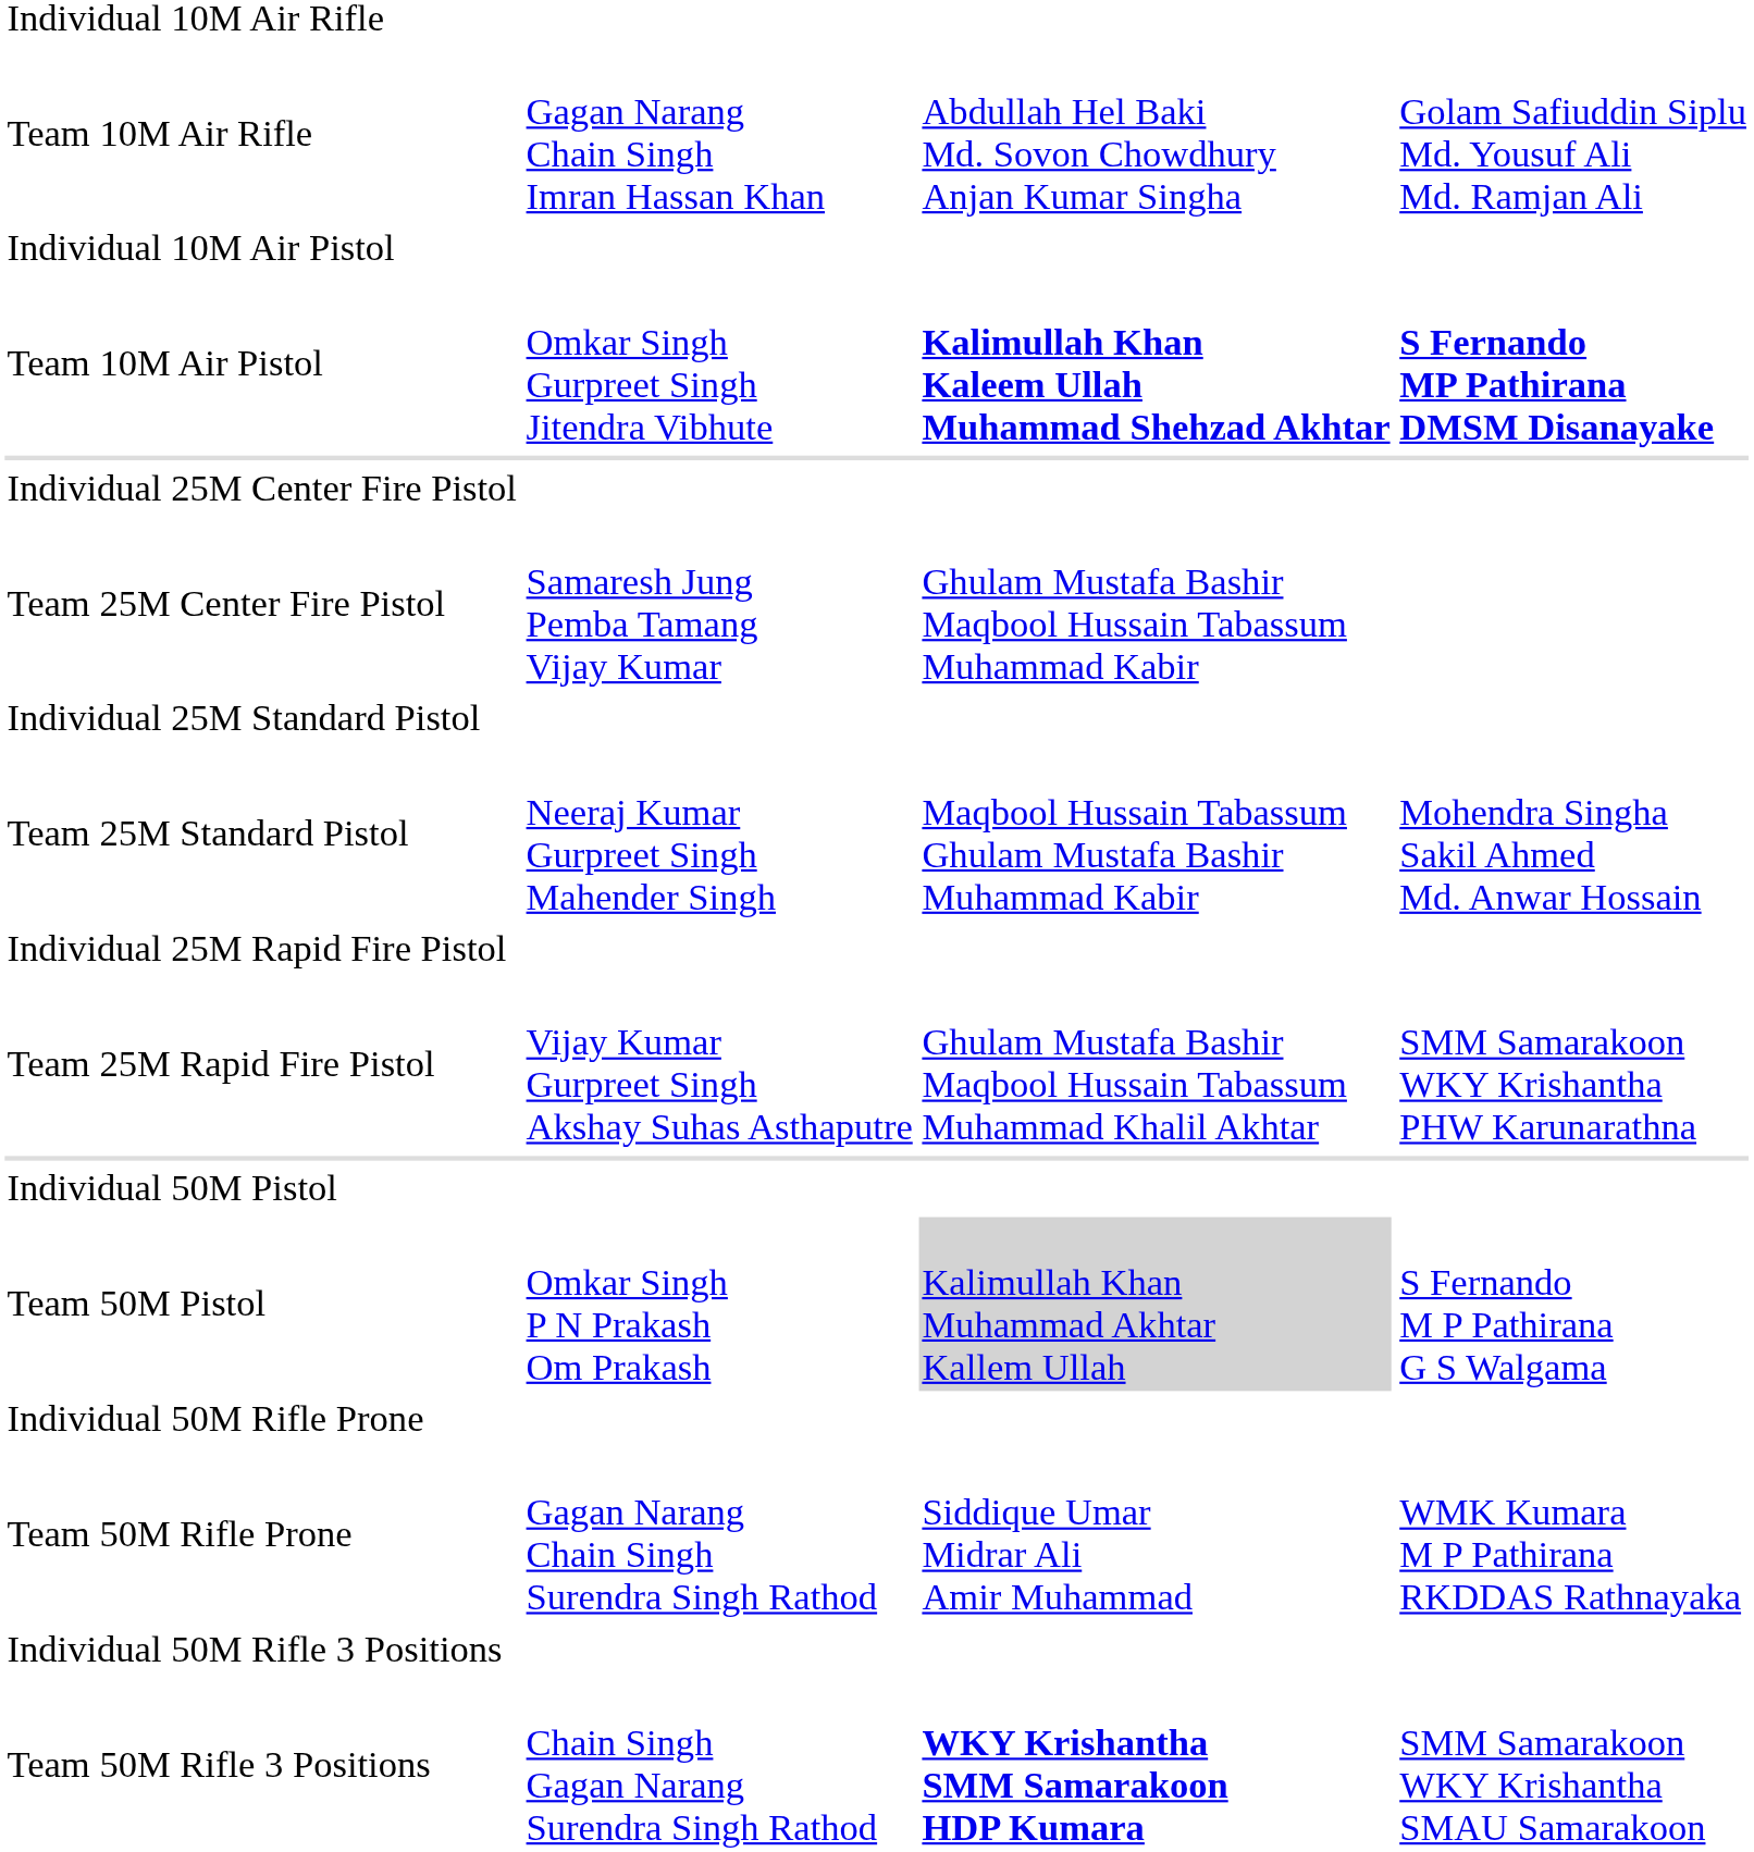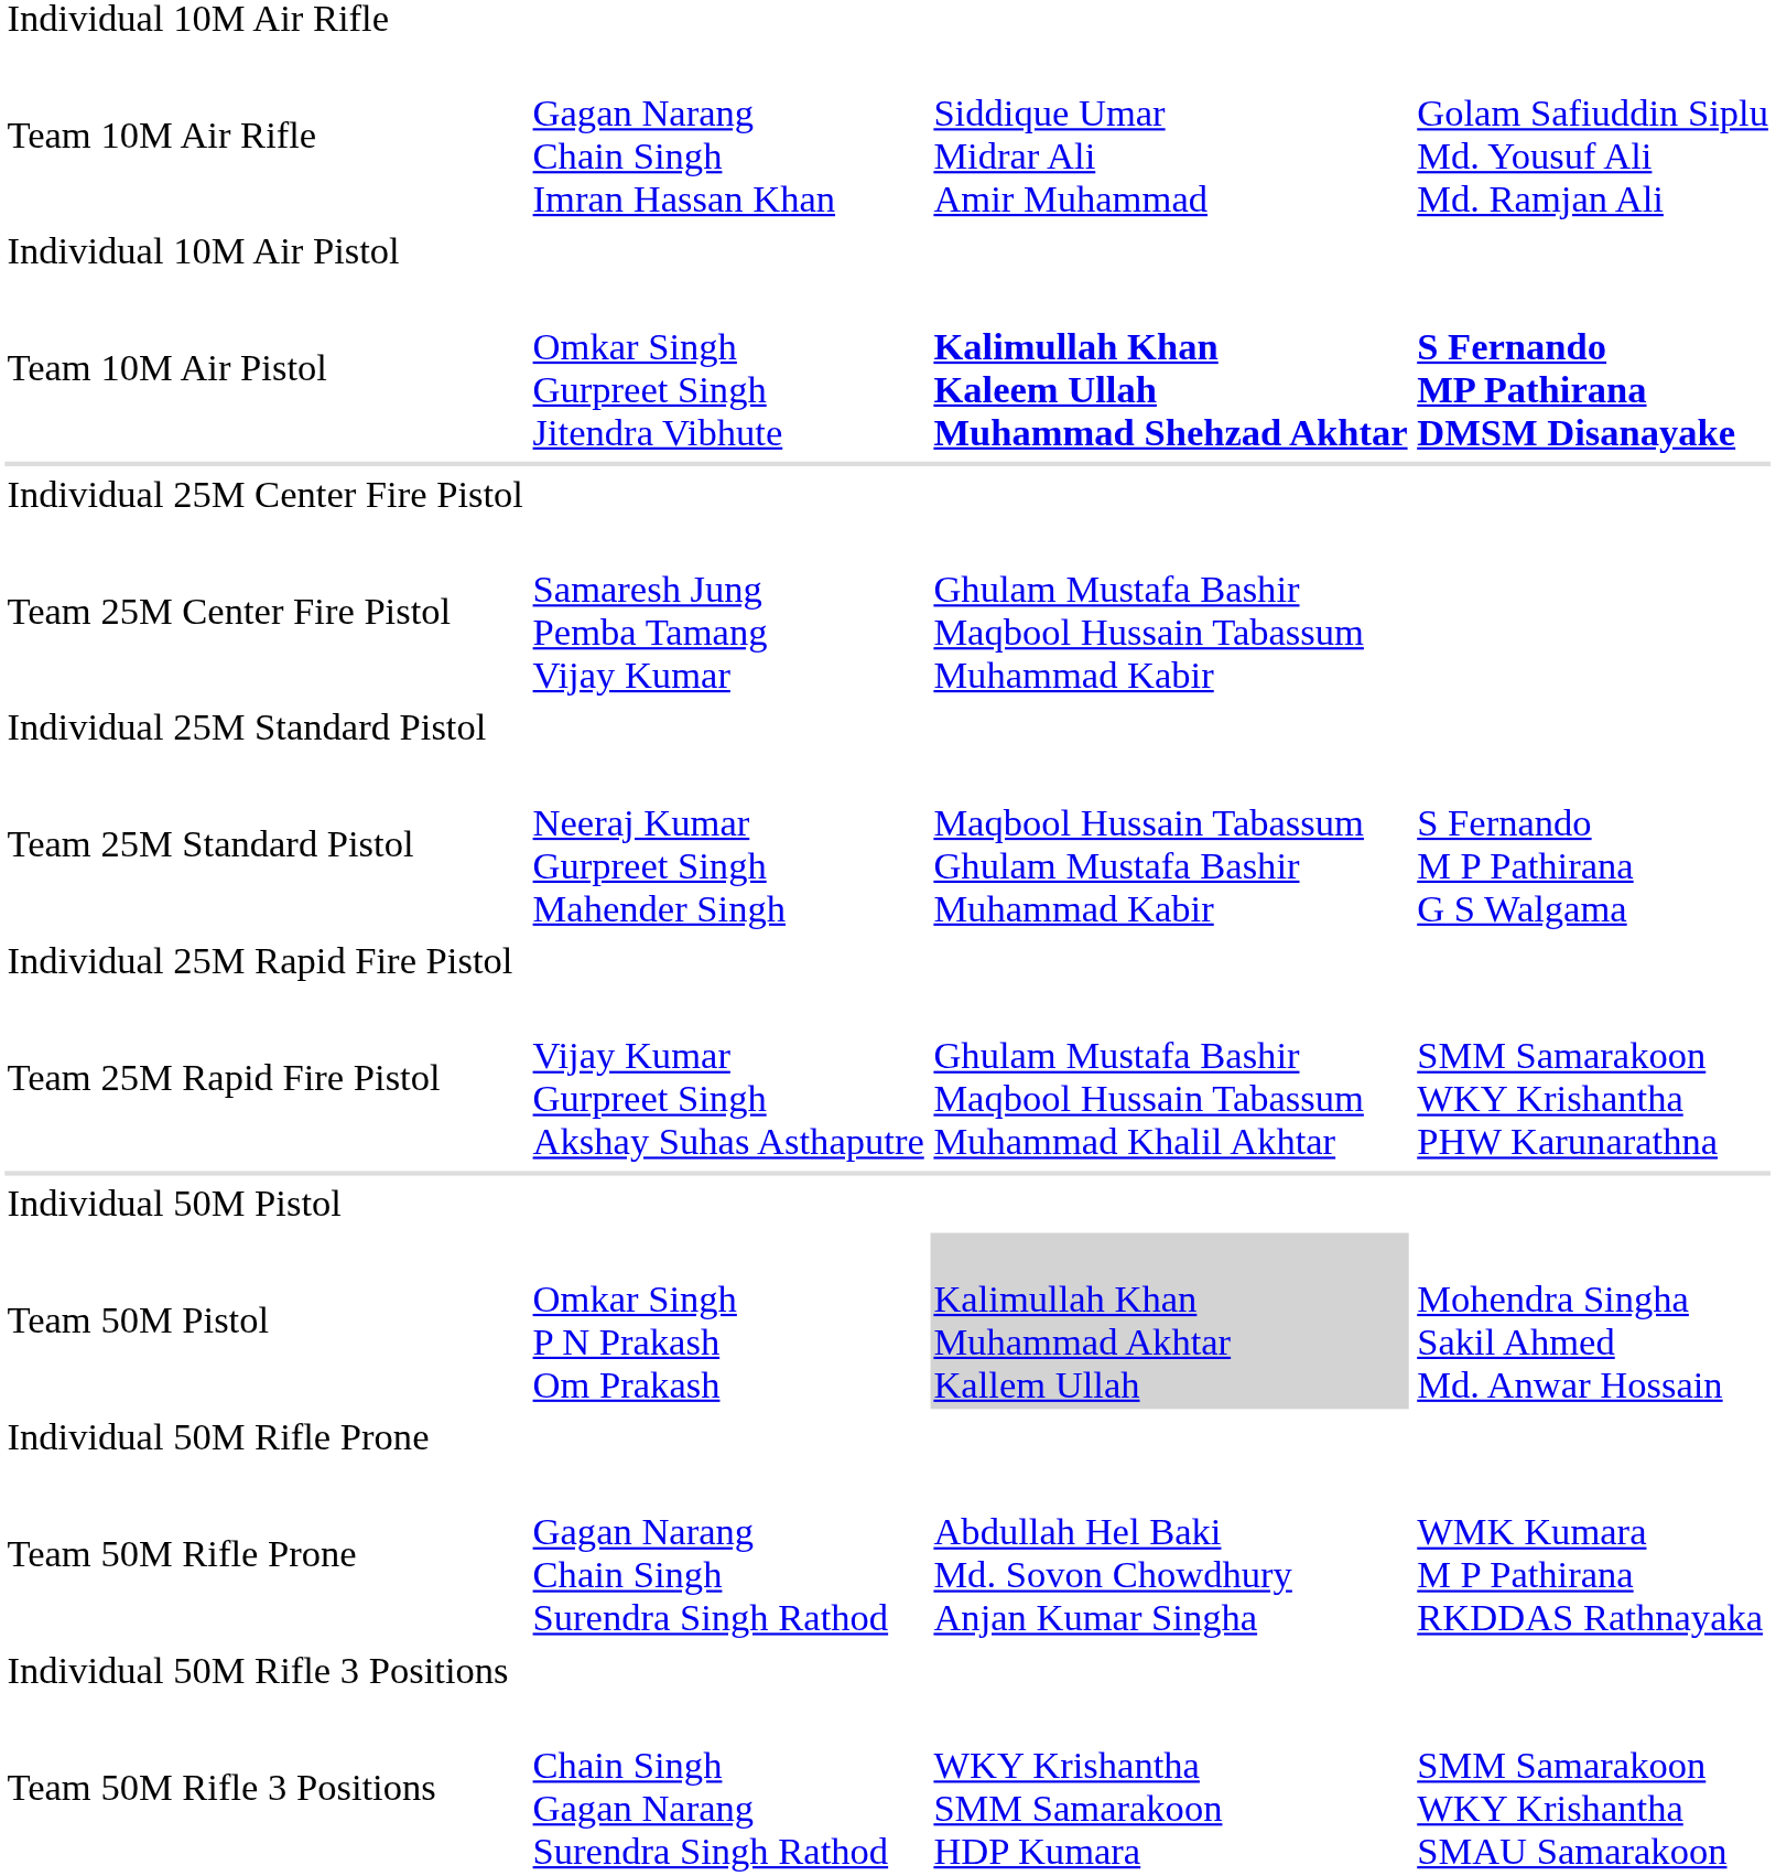 <table>
 <tr>
 <td>Individual 10M Air Rifle </td>
 <td></td>
 <td></td>
 <td></td>
 </tr>
 <tr>
 <td>Team 10M Air Rifle </td>
 <td><br><a href='#'>Gagan Narang</a><br><a href='#'>Chain Singh</a><br><a href='#'>Imran Hassan Khan</a></td>
-<td><br><a href='#'>Abdullah Hel Baki</a><br><a href='#'>Md. Sovon Chowdhury</a><br><a href='#'>Anjan Kumar Singha</a></td>
+<td><br><a href='#'>Siddique Umar</a><br><a href='#'>Midrar Ali</a><br><a href='#'>Amir Muhammad</a></td>
 <td><br><a href='#'>Golam Safiuddin Siplu</a><br><a href='#'>Md. Yousuf Ali</a><br><a href='#'>Md. Ramjan Ali</a></td>
 </tr>
 <tr>
 <td>Individual 10M Air Pistol </td>
 <td></td>
 <td></td>
 <td></td>
 </tr>
 <tr>
 <td>Team 10M Air Pistol </td>
 <td><br><a href='#'>Omkar Singh</a><br><a href='#'>Gurpreet Singh</a><br><a href='#'>Jitendra Vibhute</a></td>
 <td><strong><br><a href='#'>Kalimullah Khan</a><br><a href='#'>Kaleem Ullah</a><br><a href='#'>Muhammad Shehzad Akhtar</a></strong></td>
 <td><strong><br><a href='#'>S Fernando</a><br><a href='#'>MP Pathirana</a><br><a href='#'>DMSM Disanayake</a></strong></td>
 </tr>
 <tr bgcolor=#DDDDDD>
 <td colspan=7></td>
 </tr>
 <tr>
 <td>Individual 25M Center Fire Pistol </td>
 <td></td>
 <td></td>
 <td></td>
 </tr>
 <tr>
 <td>Team 25M Center Fire Pistol </td>
 <td><br><a href='#'>Samaresh Jung</a><br><a href='#'>Pemba Tamang</a><br><a href='#'>Vijay Kumar</a></td>
 <td><br><a href='#'>Ghulam Mustafa Bashir</a><br><a href='#'>Maqbool Hussain Tabassum</a><br><a href='#'>Muhammad Kabir</a></td>
 <td></td>
 </tr>
 <tr>
 <td>Individual 25M Standard Pistol </td>
 <td></td>
 <td></td>
 <td></td>
 </tr>
 <tr>
 <td>Team 25M Standard Pistol </td>
 <td><br><a href='#'>Neeraj Kumar</a><br><a href='#'>Gurpreet Singh</a><br><a href='#'>Mahender Singh</a></td>
 <td><br><a href='#'>Maqbool Hussain Tabassum</a><br><a href='#'>Ghulam Mustafa Bashir</a><br><a href='#'>Muhammad Kabir</a></td>
-<td><br><a href='#'>Mohendra Singha</a><br><a href='#'>Sakil Ahmed</a><br><a href='#'>Md. Anwar Hossain</a></td>
+<td><br><a href='#'>S Fernando</a><br><a href='#'>M P Pathirana</a><br><a href='#'>G S Walgama</a></td>
 </tr>
 <tr>
 <td>Individual 25M Rapid Fire Pistol </td>
 <td></td>
 <td></td>
 <td></td>
 </tr>
 <tr>
 <td>Team 25M Rapid Fire Pistol </td>
 <td><br><a href='#'>Vijay Kumar</a><br><a href='#'>Gurpreet Singh</a><br><a href='#'>Akshay Suhas Asthaputre</a></td>
 <td><br><a href='#'>Ghulam Mustafa Bashir</a><br><a href='#'>Maqbool Hussain Tabassum</a><br><a href='#'>Muhammad Khalil Akhtar</a></td>
 <td><br><a href='#'>SMM Samarakoon</a><br><a href='#'>WKY Krishantha</a><br><a href='#'>PHW Karunarathna</a></td>
 </tr>
 <tr bgcolor=#DDDDDD>
 <td colspan=7></td>
 </tr>
 <tr>
 <td>Individual 50M Pistol </td>
 <td></td>
 <td></td>
 <td></td>
 </tr>
 <tr>
 <td>Team 50M Pistol </td>
 <td><br><a href='#'>Omkar Singh</a><br><a href='#'>P N Prakash</a><br><a href='#'>Om Prakash</a></td>
 <td style="background: lightgrey;"><br><a href='#'>Kalimullah Khan</a><br><a href='#'>Muhammad Akhtar</a><br><a href='#'>Kallem Ullah</a></td>
-<td><br><a href='#'>S Fernando</a><br><a href='#'>M P Pathirana</a><br><a href='#'>G S Walgama</a></td>
+<td><br><a href='#'>Mohendra Singha</a><br><a href='#'>Sakil Ahmed</a><br><a href='#'>Md. Anwar Hossain</a></td>
 </tr>
 <tr>
 <td>Individual 50M Rifle Prone </td>
 <td></td>
 <td></td>
 <td></td>
 </tr>
 <tr>
 <td>Team 50M Rifle Prone </td>
 <td><br><a href='#'>Gagan Narang</a><br><a href='#'>Chain Singh</a><br><a href='#'>Surendra Singh Rathod</a></td>
-<td><br><a href='#'>Siddique Umar</a><br><a href='#'>Midrar Ali</a><br><a href='#'>Amir Muhammad</a></td>
+<td><br><a href='#'>Abdullah Hel Baki</a><br><a href='#'>Md. Sovon Chowdhury</a><br><a href='#'>Anjan Kumar Singha</a></td>
 <td><br><a href='#'>WMK Kumara</a><br><a href='#'>M P Pathirana</a><br><a href='#'>RKDDAS Rathnayaka</a></td>
 </tr>
 <tr>
 <td>Individual 50M Rifle 3 Positions </td>
 <td></td>
 <td></td>
 <td></td>
 </tr>
 <tr>
 <td>Team 50M Rifle 3 Positions </td>
 <td><br><a href='#'>Chain Singh</a><br><a href='#'>Gagan Narang</a><br><a href='#'>Surendra Singh Rathod</a></td>
-<td><strong><br><a href='#'>WKY Krishantha</a><br><a href='#'>SMM Samarakoon</a><br><a href='#'>HDP Kumara</a></strong></td>
+<td><br><a href='#'>WKY Krishantha</a><br><a href='#'>SMM Samarakoon</a><br><a href='#'>HDP Kumara</a></td>
 <td><br><a href='#'>SMM Samarakoon</a><br><a href='#'>WKY Krishantha</a><br><a href='#'>SMAU Samarakoon</a></td>
 </tr>
 </table>
